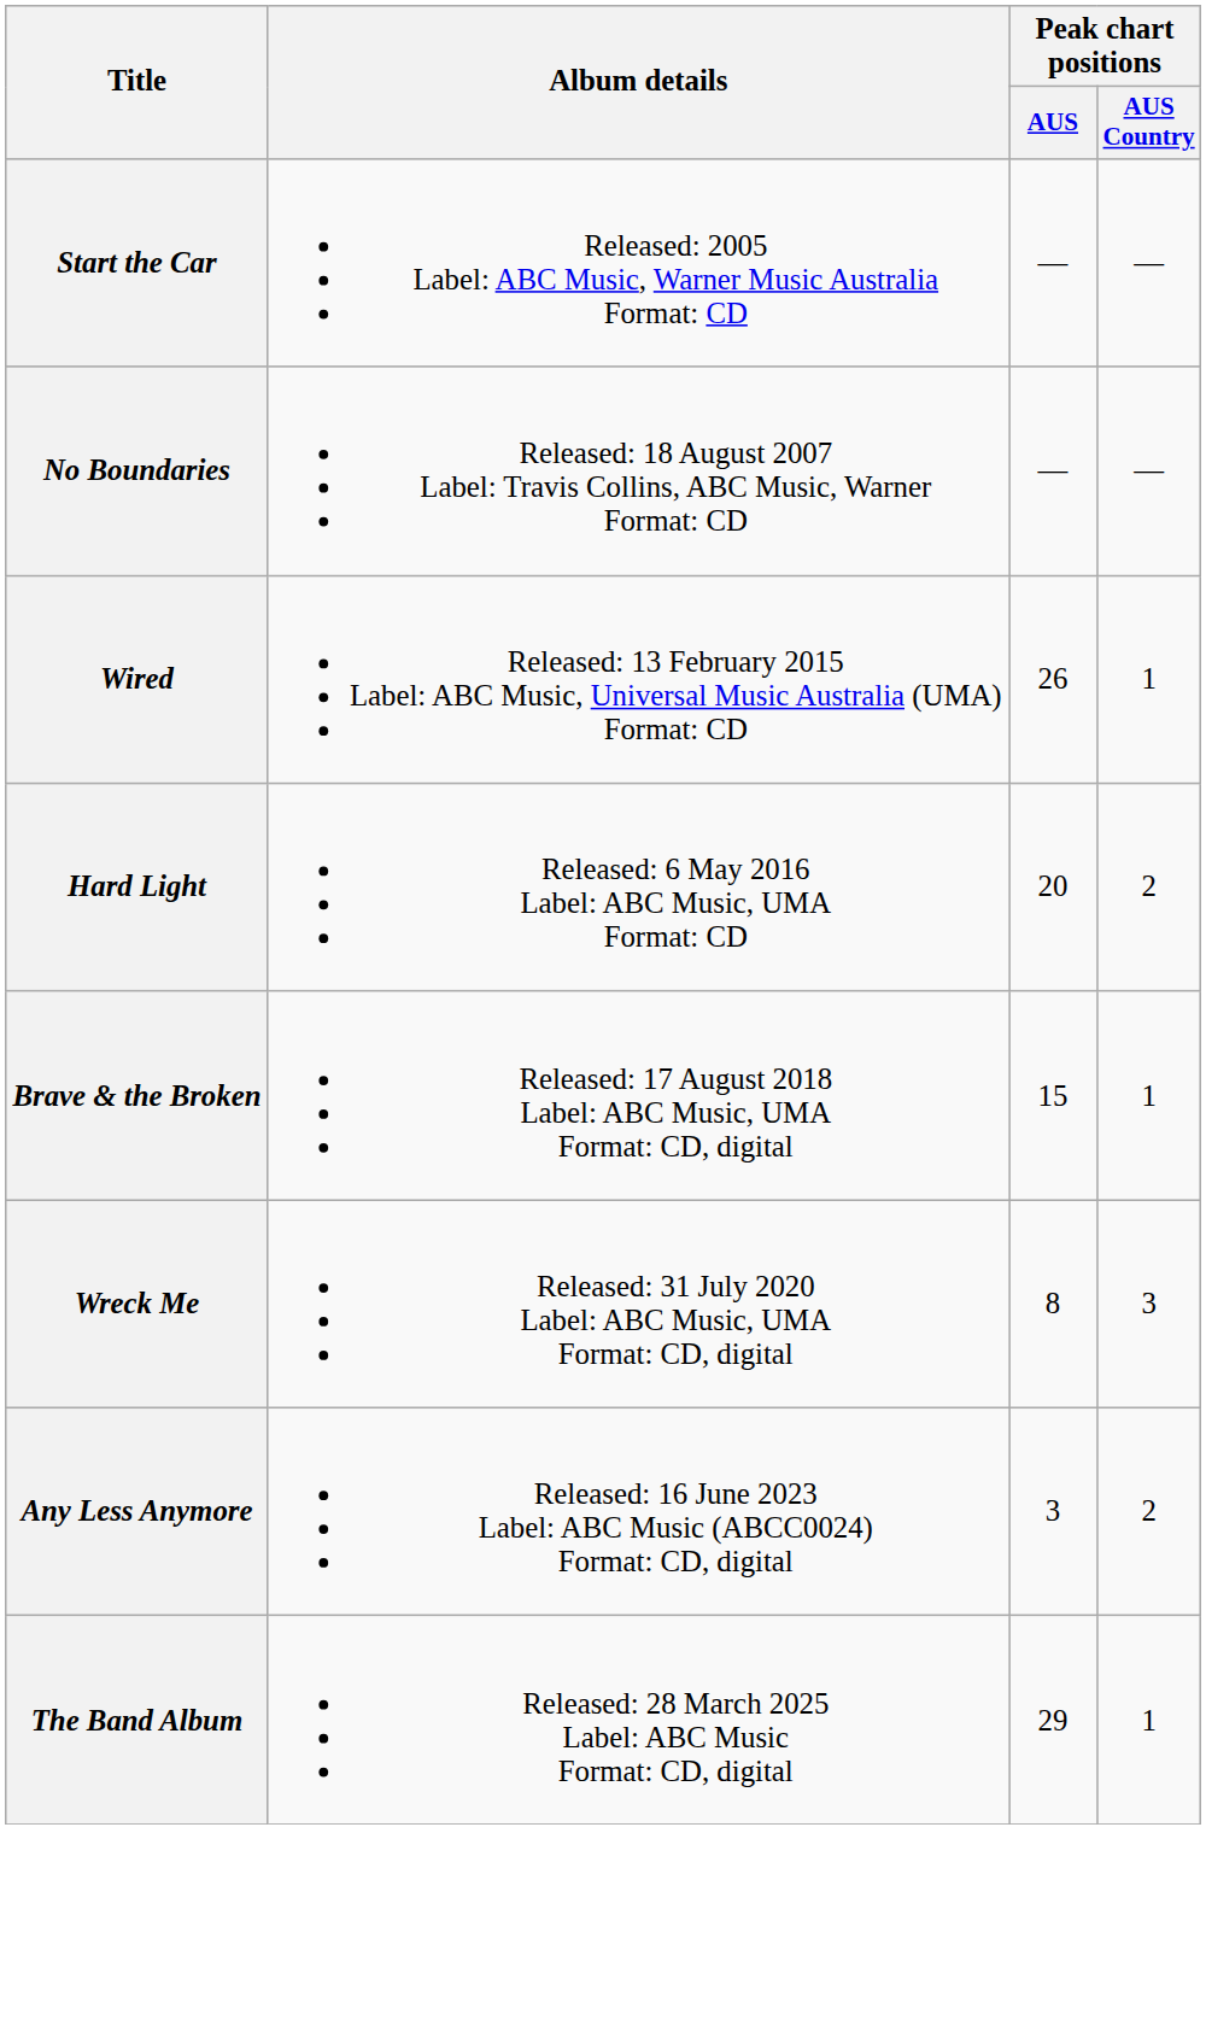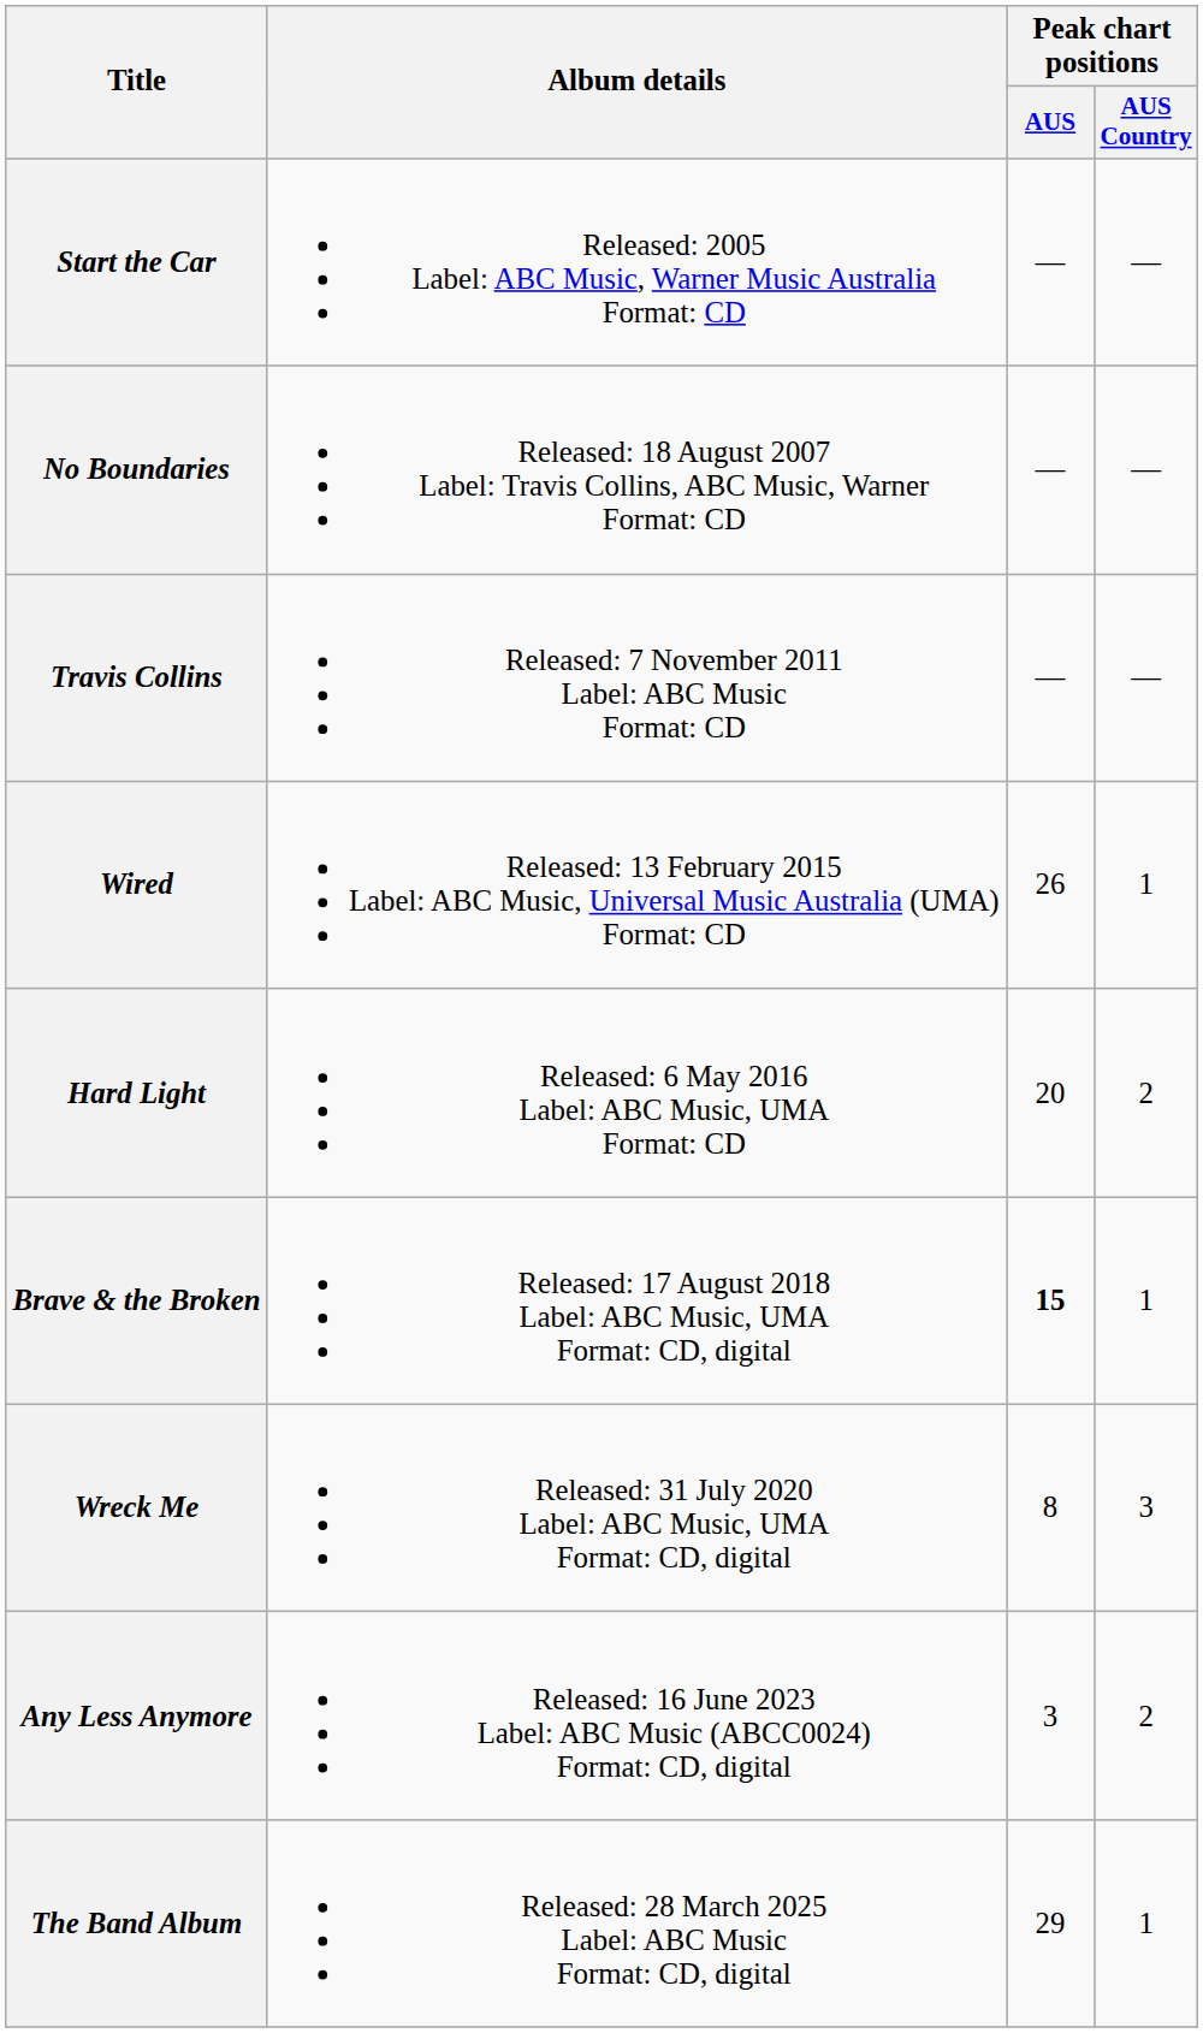 <table class="wikitable plainrowheaders" style="text-align:center;">
 <tr>
 <th scope="col" rowspan="2">Title</th>
 <th scope="col" rowspan="2">Album details</th>
 <th scope="col" colspan="2">Peak chart positions</th>
 </tr>
 <tr>
 <th scope="col" style="width:3em;font-size:85%;"><a href='#'>AUS</a><br></th>
 <th scope="col" style="width:3em;font-size:85%"><a href='#'>AUS Country</a><br></th>
 </tr>
 <tr>
 <th scope="row"><em>Start the Car</em></th>
 <td><br><ul><li>Released: 2005</li><li>Label: <a href='#'>ABC Music</a>, <a href='#'>Warner Music Australia</a> </li><li>Format: <a href='#'>CD</a></li></ul></td>
 <td>—</td>
 <td>—</td>
 </tr>
 <tr>
 <th scope="row"><em>No Boundaries</em></th>
 <td><br><ul><li>Released: 18 August 2007</li><li>Label: Travis Collins, ABC Music, Warner </li><li>Format: CD</li></ul></td>
 <td>—</td>
 <td>—</td>
 </tr>
 <tr>
+<th scope="row"><em>Travis Collins</em></th>
+<td><br><ul><li>Released: 7 November 2011</li><li>Label: ABC Music </li><li>Format: CD</li></ul></td>
+<td>—</td>
+<td>—</td>
+</tr>
+<tr>
 <th scope="row"><em>Wired</em></th>
 <td><br><ul><li>Released: 13 February 2015</li><li>Label: ABC Music, <a href='#'>Universal Music Australia</a> (UMA) </li><li>Format: CD</li></ul></td>
 <td>26</td>
 <td>1</td>
 </tr>
 <tr>
 <th scope="row"><em>Hard Light</em></th>
 <td><br><ul><li>Released: 6 May 2016</li><li>Label: ABC Music, UMA </li><li>Format: CD</li></ul></td>
 <td>20</td>
 <td>2</td>
 </tr>
 <tr>
 <th scope="row"><em>Brave & the Broken</em></th>
 <td><br><ul><li>Released: 17 August 2018</li><li>Label: ABC Music, UMA </li><li>Format: CD, digital</li></ul></td>
-<td>15</td>
+<td><strong>15</strong></td>
 <td>1</td>
 </tr>
 <tr>
 <th scope="row"><em>Wreck Me</em></th>
 <td><br><ul><li>Released: 31 July 2020</li><li>Label: ABC Music, UMA </li><li>Format: CD, digital</li></ul></td>
 <td>8</td>
 <td>3</td>
 </tr>
 <tr>
 <th scope="row"><em>Any Less Anymore</em></th>
 <td><br><ul><li>Released: 16 June 2023</li><li>Label: ABC Music (ABCC0024)</li><li>Format: CD, digital</li></ul></td>
 <td>3</td>
 <td>2</td>
 </tr>
 <tr>
 <th scope="row"><em>The Band Album</em></th>
 <td><br><ul><li>Released: 28 March 2025</li><li>Label: ABC Music</li><li>Format: CD, digital</li></ul></td>
 <td>29<br></td>
 <td>1<br></td>
 </tr>
 </table>
